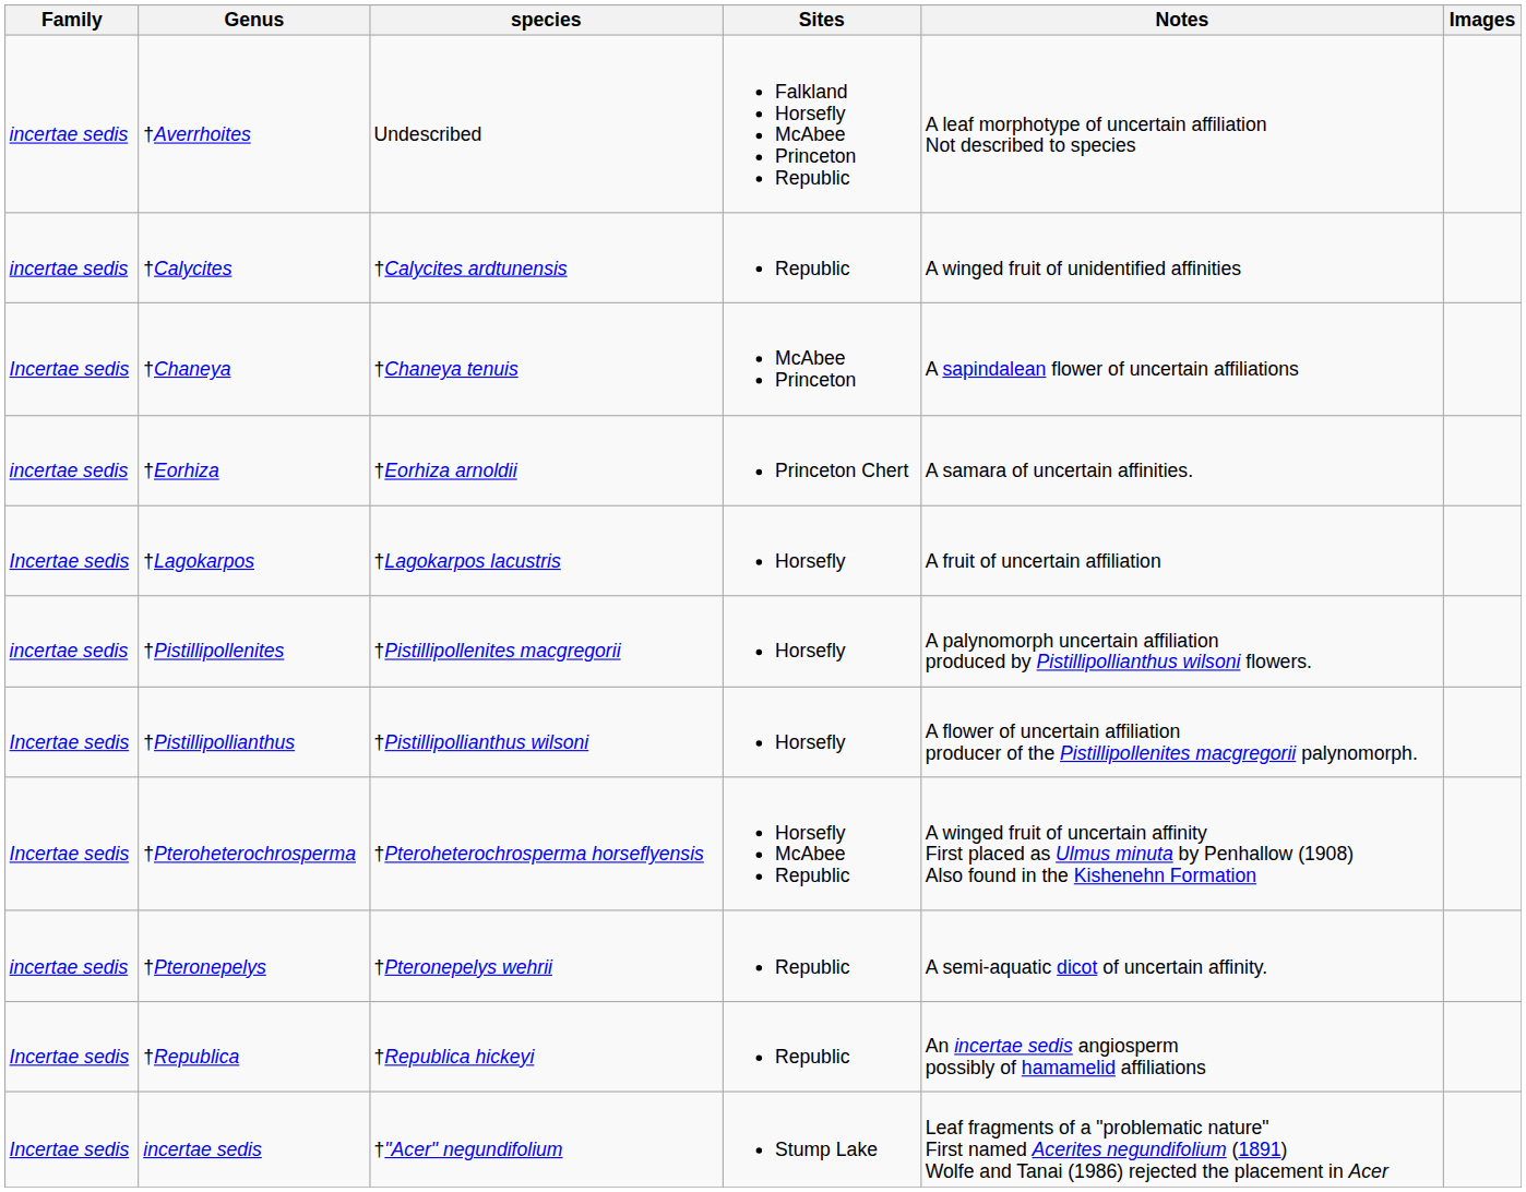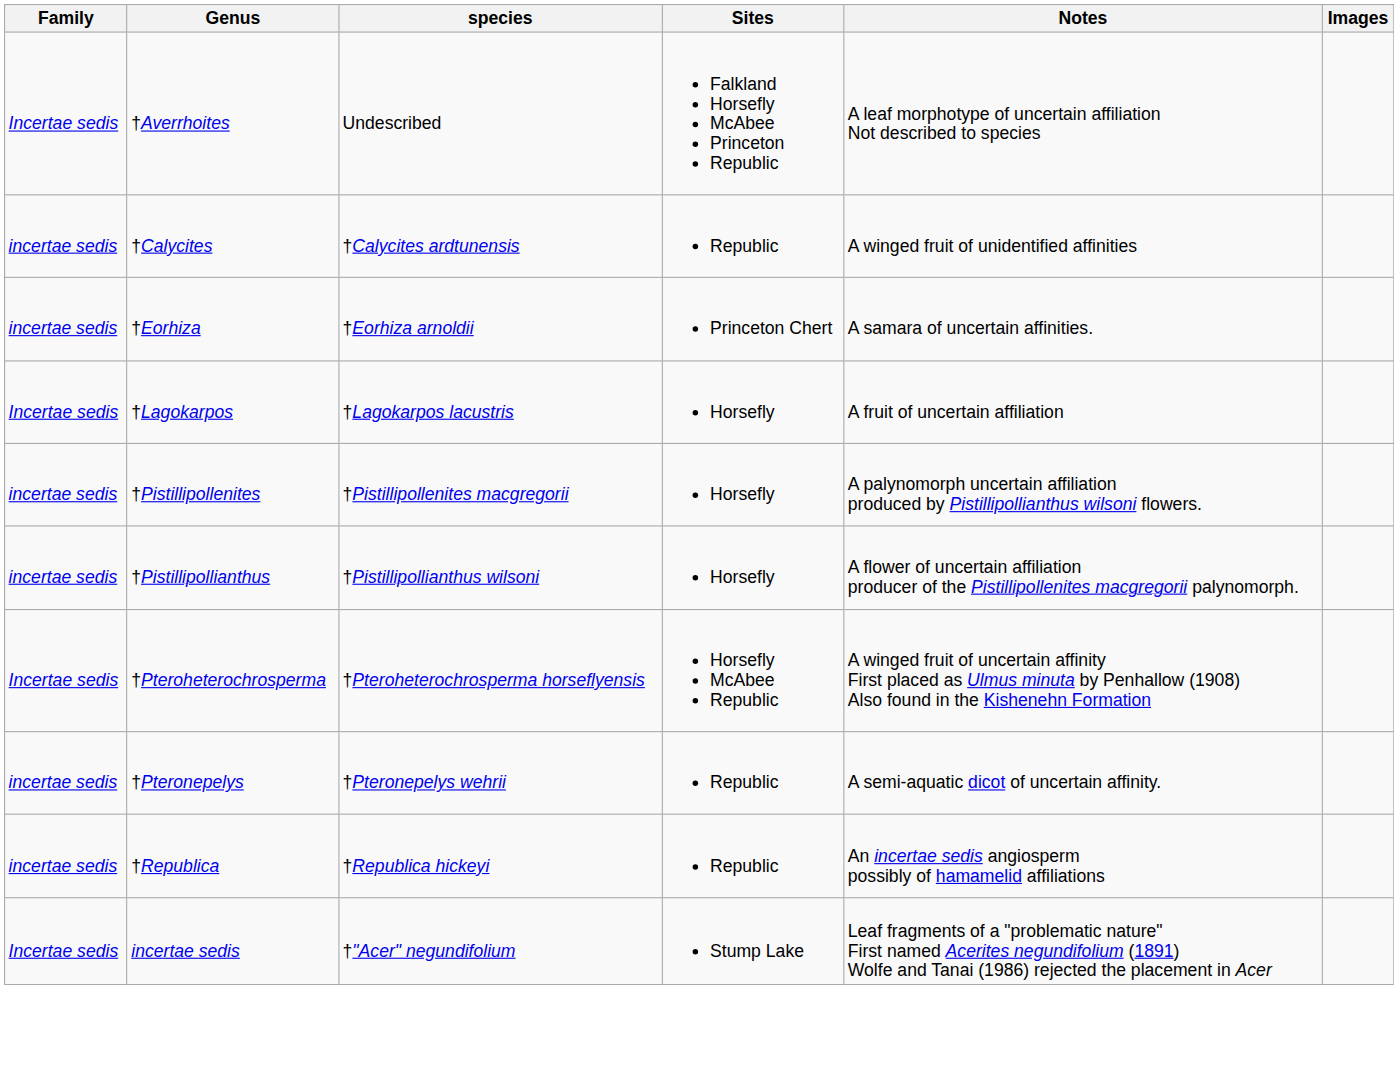 <table class="wikitable sortable"  style="margin:auto; width:100%;">
 <tr>
 <th>Family</th>
 <th>Genus</th>
 <th>species</th>
 <th>Sites</th>
 <th>Notes</th>
 <th>Images</th>
 </tr>
 <tr>
-<td><br><em><a href='#'>incertae sedis</a></em></td>
+<td><br><em><a href='#'>Incertae sedis</a></em></td>
 <td><br>†<em><a href='#'>Averrhoites</a></em></td>
 <td><br>Undescribed</td>
 <td><br><ul><li>Falkland</li><li>Horsefly</li><li>McAbee</li><li>Princeton</li><li>Republic</li></ul></td>
 <td><br>A leaf morphotype of uncertain affiliation<br>Not described to species</td>
 <td></td>
 </tr>
 <tr>
 <td><br><em><a href='#'>incertae sedis</a></em></td>
 <td><br>†<em><a href='#'>Calycites</a></em></td>
 <td><br>†<em><a href='#'>Calycites ardtunensis</a></em></td>
 <td><br><ul><li>Republic</li></ul></td>
 <td><br>A winged fruit of unidentified affinities</td>
-<td><br></td>
-</tr>
-<tr>
-<td><br><em><a href='#'>Incertae sedis</a></em></td>
-<td><br>†<em><a href='#'>Chaneya</a></em></td>
-<td><br>†<em><a href='#'>Chaneya tenuis</a></em></td>
-<td><br><ul><li>McAbee</li><li>Princeton</li></ul></td>
-<td><br>A <a href='#'>sapindalean</a> flower of uncertain affiliations</td>
 <td><br></td>
 </tr>
 <tr>
 <td><br><em><a href='#'>incertae sedis</a></em></td>
 <td><br>†<em><a href='#'>Eorhiza</a></em></td>
 <td><br>†<em><a href='#'>Eorhiza arnoldii</a></em></td>
 <td><br><ul><li>Princeton Chert</li></ul></td>
 <td><br>A samara of uncertain affinities.</td>
 <td></td>
 </tr>
 <tr>
 <td><br><em><a href='#'>Incertae sedis</a></em></td>
 <td><br>†<em><a href='#'>Lagokarpos</a></em></td>
 <td><br>†<em><a href='#'>Lagokarpos lacustris</a></em></td>
 <td><br><ul><li>Horsefly</li></ul></td>
 <td><br>A fruit of uncertain affiliation</td>
 <td></td>
 </tr>
 <tr>
 <td><br><em><a href='#'>incertae sedis</a></em></td>
 <td><br>†<em><a href='#'>Pistillipollenites</a></em></td>
 <td><br>†<em><a href='#'>Pistillipollenites macgregorii</a></em></td>
 <td><br><ul><li>Horsefly</li></ul></td>
 <td><br>A palynomorph uncertain affiliation<br> produced by <em><a href='#'>Pistillipollianthus wilsoni</a></em> flowers.</td>
 <td></td>
 </tr>
 <tr>
-<td><br><em><a href='#'>Incertae sedis</a></em></td>
+<td><br><em><a href='#'>incertae sedis</a></em></td>
 <td><br>†<em><a href='#'>Pistillipollianthus</a></em></td>
 <td><br>†<em><a href='#'>Pistillipollianthus wilsoni</a></em></td>
 <td><br><ul><li>Horsefly</li></ul></td>
 <td><br>A flower of uncertain affiliation<br> producer of the <em><a href='#'>Pistillipollenites macgregorii</a></em> palynomorph.</td>
 <td></td>
 </tr>
 <tr>
 <td><br><em><a href='#'>Incertae sedis</a></em></td>
 <td><br>†<em><a href='#'>Pteroheterochrosperma</a></em></td>
 <td><br>†<em><a href='#'>Pteroheterochrosperma horseflyensis</a></em></td>
 <td><br><ul><li>Horsefly</li><li>McAbee</li><li>Republic</li></ul></td>
 <td><br>A winged fruit of uncertain affinity<br>First placed as <em><a href='#'>Ulmus minuta</a></em> by Penhallow (1908)<br>Also found in the <a href='#'>Kishenehn Formation</a></td>
 <td><br></td>
 </tr>
 <tr>
 <td><br><em><a href='#'>incertae sedis</a></em></td>
 <td><br>†<em><a href='#'>Pteronepelys</a></em></td>
 <td><br>†<em><a href='#'>Pteronepelys wehrii</a></em></td>
 <td><br><ul><li>Republic</li></ul></td>
 <td><br>A semi-aquatic <a href='#'>dicot</a> of uncertain affinity.</td>
 <td><br></td>
 </tr>
 <tr>
-<td><br><em><a href='#'>Incertae sedis</a></em></td>
+<td><br><em><a href='#'>incertae sedis</a></em></td>
 <td><br>†<em><a href='#'>Republica</a></em></td>
 <td><br>†<em><a href='#'>Republica hickeyi</a></em></td>
 <td><br><ul><li>Republic</li></ul></td>
 <td><br>An <em><a href='#'>incertae sedis</a></em> angiosperm<br> possibly of <a href='#'>hamamelid</a> affiliations</td>
 <td><br></td>
 </tr>
 <tr>
 <td><br><em><a href='#'>Incertae sedis</a></em></td>
 <td><br><em><a href='#'>incertae sedis</a></em></td>
 <td><br>†<em><a href='#'>"Acer" negundifolium</a></em> </td>
 <td><br><ul><li>Stump Lake</li></ul></td>
 <td><br>Leaf fragments of a "problematic nature"<br> First named <em><a href='#'>Acerites negundifolium</a></em> (<a href='#'>1891</a>)<br> Wolfe and Tanai (1986) rejected the placement in <em>Acer</em></td>
 <td></td>
 </tr>
 <tr>
 </tr>
 </table>
